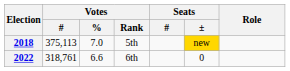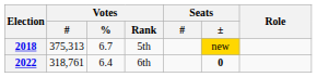 <table class=wikitable style="text-align:center;">
 <tr>
 <th rowspan=2>Election</th>
 <th colspan=3>Votes</th>
 <th colspan=2>Seats</th>
 <th style="width:100px" rowspan=2>Role</th>
 </tr>
 <tr>
 <th style="width:50px">#</th>
 <th style="width:50px">%</th>
 <th style="width:50px">Rank</th>
 <th style="width:50px">#</th>
 <th style="width:50px">±</th>
 </tr>
 <tr>
 <th><a href='#'>2018</a></th>
-<td>375,113</td>
-<td>7.0</td>
+<td>375,313</td>
+<td>6.7</td>
 <td>5th</td>
 <td style="text-align:right;"></td>
 <td style="background: gold;">new</td>
 <td></td>
 </tr>
 <tr>
 <th><a href='#'>2022</a></th>
 <td>318,761</td>
-<td>6.6</td>
+<td>6.4</td>
 <td>6th</td>
 <td style="text-align:right;"></td>
-<td> 0</td>
+<td><strong> 0</strong></td>
 <td></td>
 </tr>
 </table>
